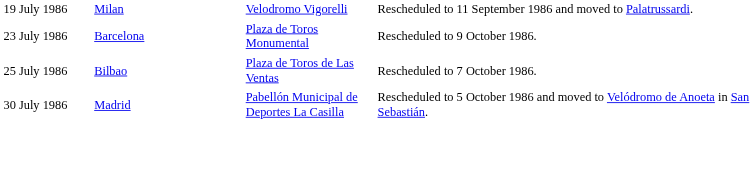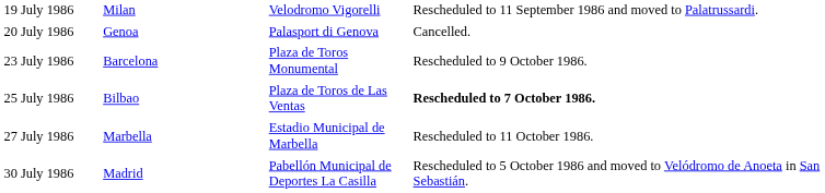 <table cellpadding="2" style="border: 0px solid darkgray; font-size:90%">
 <tr>
 <th width="150"></th>
 <th width="250"></th>
 <th width="200"></th>
 <th width="700"></th>
 </tr>
 <tr>
 <td>19 July 1986</td>
 <td><a href='#'>Milan</a></td>
 <td><a href='#'>Velodromo Vigorelli</a></td>
 <td>Rescheduled to 11 September 1986 and moved to <a href='#'>Palatrussardi</a>.</td>
 </tr>
 <tr>
+<td>20 July 1986</td>
+<td><a href='#'>Genoa</a></td>
+<td><a href='#'>Palasport di Genova</a></td>
+<td>Cancelled.</td>
+</tr>
+<tr>
 <td>23 July 1986</td>
 <td><a href='#'>Barcelona</a></td>
 <td><a href='#'>Plaza de Toros Monumental</a></td>
 <td>Rescheduled to 9 October 1986.</td>
 </tr>
 <tr>
 <td>25 July 1986</td>
 <td><a href='#'>Bilbao</a></td>
 <td><a href='#'>Plaza de Toros de Las Ventas</a></td>
-<td>Rescheduled to 7 October 1986.</td>
+<td><strong>Rescheduled to 7 October 1986.</strong></td>
+</tr>
+<tr>
+<td>27 July 1986</td>
+<td><a href='#'>Marbella</a></td>
+<td><a href='#'>Estadio Municipal de Marbella</a></td>
+<td>Rescheduled to 11 October 1986.</td>
 </tr>
 <tr>
 <td>30 July 1986</td>
 <td><a href='#'>Madrid</a></td>
 <td><a href='#'>Pabellón Municipal de Deportes La Casilla</a></td>
 <td>Rescheduled to 5 October 1986 and moved to <a href='#'>Velódromo de Anoeta</a> in <a href='#'>San Sebastián</a>.</td>
 </tr>
 </table>
